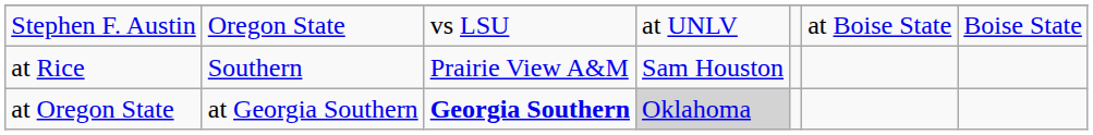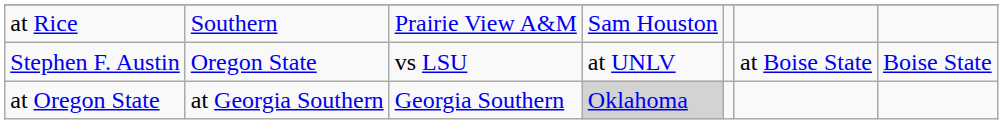 <table class="wikitable">
 <tr>
+</tr>
+<tr>
+<td>at <a href='#'>Rice</a></td>
+<td><a href='#'>Southern</a></td>
+<td><a href='#'>Prairie View A&M</a></td>
+<td><a href='#'>Sam Houston</a></td>
+<td></td>
+<td></td>
+<td></td>
 </tr>
 <tr>
 <td><a href='#'>Stephen F. Austin</a></td>
 <td><a href='#'>Oregon State</a></td>
 <td>vs <a href='#'>LSU</a></td>
 <td>at <a href='#'>UNLV</a></td>
 <td></td>
 <td>at <a href='#'>Boise State</a></td>
 <td><a href='#'>Boise State</a></td>
 </tr>
 <tr>
-<td>at <a href='#'>Rice</a></td>
-<td><a href='#'>Southern</a></td>
-<td><a href='#'>Prairie View A&M</a></td>
-<td><a href='#'>Sam Houston</a></td>
-<td></td>
-<td></td>
-<td></td>
-</tr>
-<tr>
 <td>at <a href='#'>Oregon State</a></td>
 <td>at <a href='#'>Georgia Southern</a></td>
-<td><strong><a href='#'>Georgia Southern</a></strong></td>
+<td><a href='#'>Georgia Southern</a></td>
 <td style="background: lightgrey;"><a href='#'>Oklahoma</a></td>
 <td></td>
 <td></td>
 <td></td>
 </tr>
 </table>
